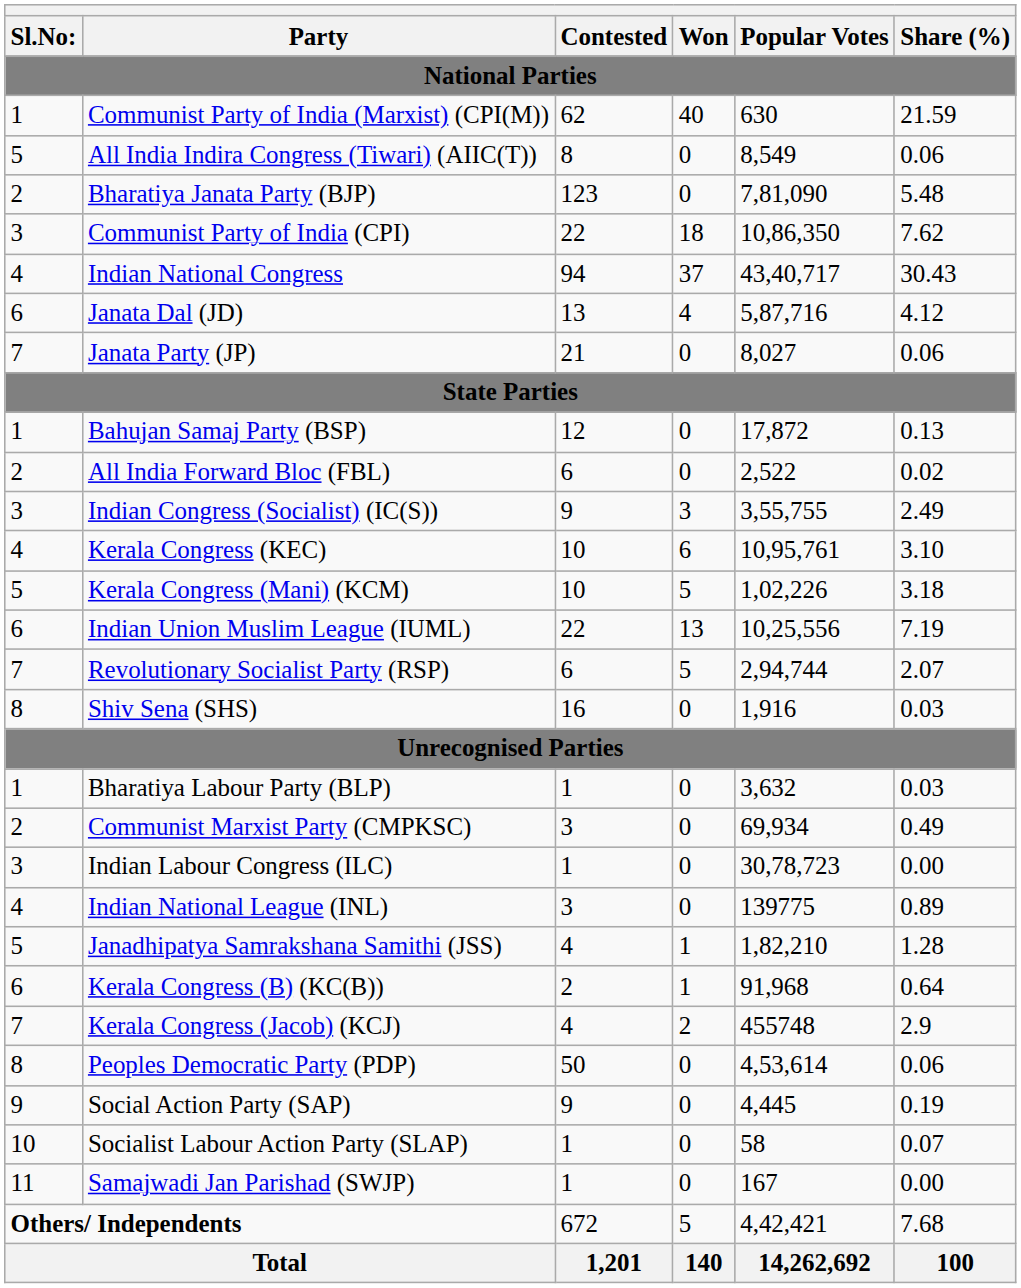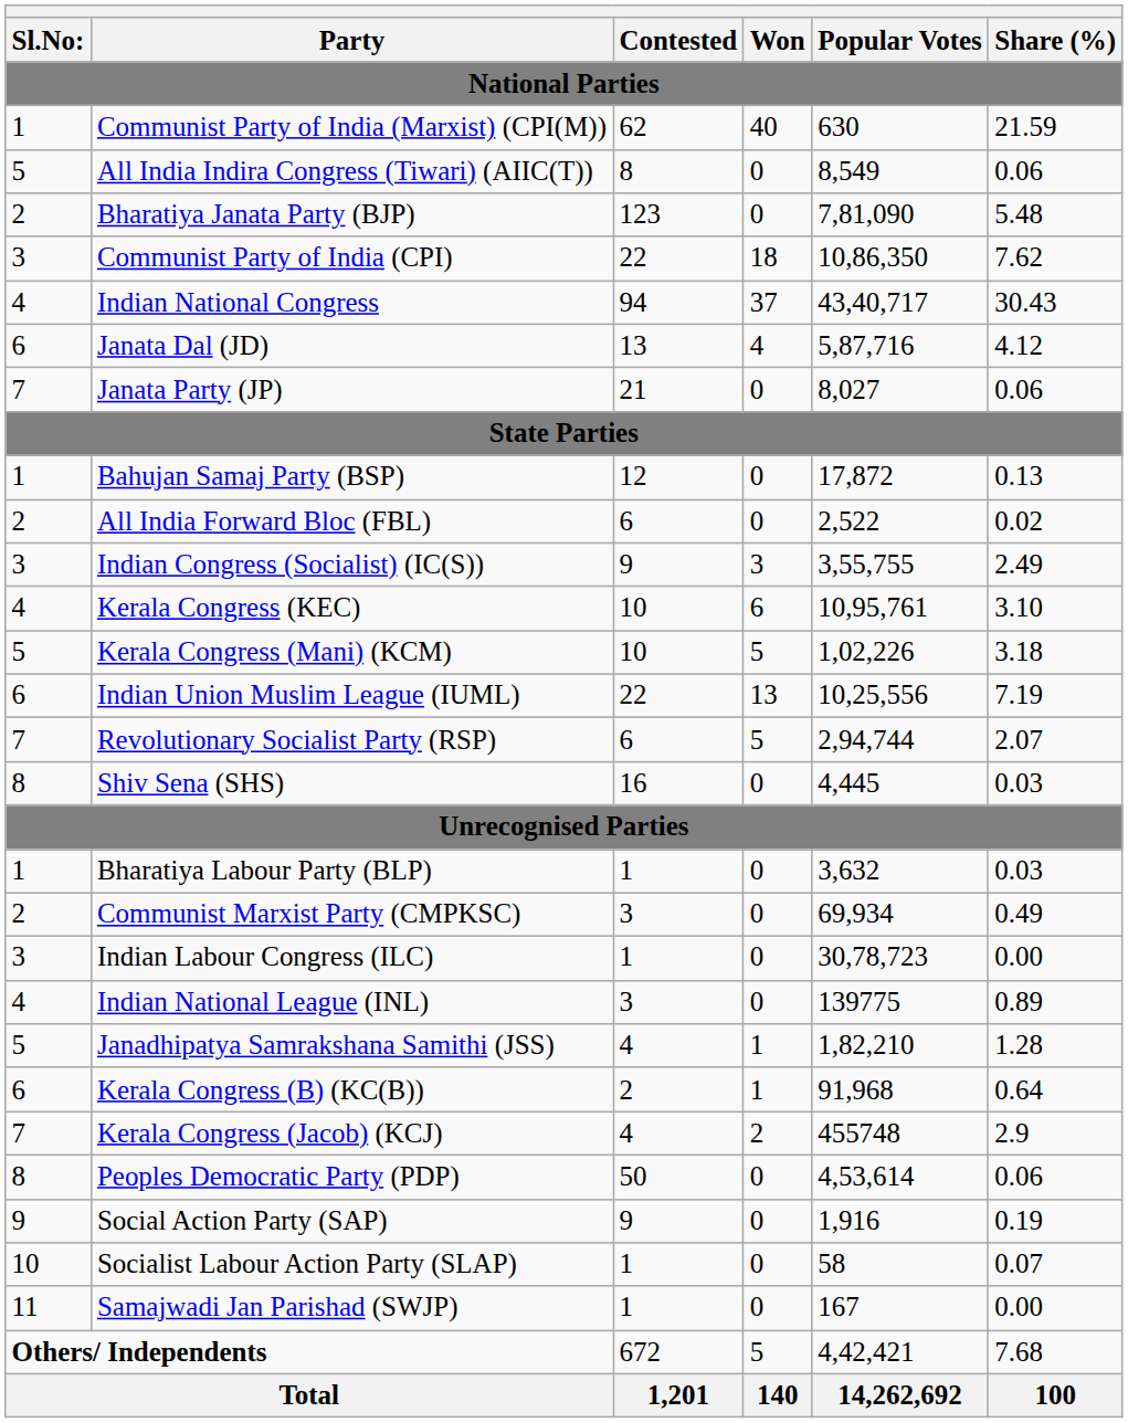 <table class="wikitable sortable">
 <tr>
 <th colspan=10></th>
 </tr>
 <tr>
 <th>Sl.No:</th>
 <th>Party</th>
 <th>Contested</th>
 <th>Won</th>
 <th>Popular Votes</th>
 <th>Share (%)</th>
 </tr>
 <tr>
 <td colspan="6" align="center" bgcolor="grey"><span><strong>National Parties</strong></span></td>
 </tr>
 <tr>
 <td>1</td>
 <td><a href='#'>Communist Party of India (Marxist)</a> (CPI(M))</td>
 <td>62</td>
 <td>40</td>
 <td>630</td>
 <td>21.59</td>
 </tr>
 <tr>
 <td>5</td>
 <td><a href='#'>All India Indira Congress (Tiwari)</a> (AIIC(T))</td>
 <td>8</td>
 <td>0</td>
 <td>8,549</td>
 <td>0.06</td>
 </tr>
 <tr>
 <td>2</td>
 <td><a href='#'>Bharatiya Janata Party</a> (BJP)</td>
 <td>123</td>
 <td>0</td>
 <td>7,81,090</td>
 <td>5.48</td>
 </tr>
 <tr>
 <td>3</td>
 <td><a href='#'>Communist Party of India</a> (CPI)</td>
 <td>22</td>
 <td>18</td>
 <td>10,86,350</td>
 <td>7.62</td>
 </tr>
 <tr>
 <td>4</td>
 <td><a href='#'>Indian National Congress</a></td>
 <td>94</td>
 <td>37</td>
 <td>43,40,717</td>
 <td>30.43</td>
 </tr>
 <tr>
 <td>6</td>
 <td><a href='#'>Janata Dal</a> (JD)</td>
 <td>13</td>
 <td>4</td>
 <td>5,87,716</td>
 <td>4.12</td>
 </tr>
 <tr>
 <td>7</td>
 <td><a href='#'>Janata Party</a> (JP)</td>
 <td>21</td>
 <td>0</td>
 <td>8,027</td>
 <td>0.06</td>
 </tr>
 <tr>
 <td colspan="6" align="center" bgcolor="grey"><span><strong>State Parties</strong></span></td>
 </tr>
 <tr>
 <td>1</td>
 <td><a href='#'>Bahujan Samaj Party</a> (BSP)</td>
 <td>12</td>
 <td>0</td>
 <td>17,872</td>
 <td>0.13</td>
 </tr>
 <tr>
 <td>2</td>
 <td><a href='#'>All India Forward Bloc</a> (FBL)</td>
 <td>6</td>
 <td>0</td>
 <td>2,522</td>
 <td>0.02</td>
 </tr>
 <tr>
 <td>3</td>
 <td><a href='#'>Indian Congress (Socialist)</a> (IC(S))</td>
 <td>9</td>
 <td>3</td>
 <td>3,55,755</td>
 <td>2.49</td>
 </tr>
 <tr>
 <td>4</td>
 <td><a href='#'>Kerala Congress</a> (KEC)</td>
 <td>10</td>
 <td>6</td>
 <td>10,95,761</td>
 <td>3.10</td>
 </tr>
 <tr>
 <td>5</td>
 <td><a href='#'>Kerala Congress (Mani)</a> (KCM)</td>
 <td>10</td>
 <td>5</td>
 <td>1,02,226</td>
 <td>3.18</td>
 </tr>
 <tr>
 <td>6</td>
 <td><a href='#'>Indian Union Muslim League</a>  (IUML)</td>
 <td>22</td>
 <td>13</td>
 <td>10,25,556</td>
 <td>7.19</td>
 </tr>
 <tr>
 <td>7</td>
 <td><a href='#'>Revolutionary Socialist Party</a>  (RSP)</td>
 <td>6</td>
 <td>5</td>
 <td>2,94,744</td>
 <td>2.07</td>
 </tr>
 <tr>
 <td>8</td>
 <td><a href='#'>Shiv Sena</a> (SHS)</td>
 <td>16</td>
 <td>0</td>
-<td>1,916</td>
+<td>4,445</td>
 <td>0.03</td>
 </tr>
 <tr>
 <td colspan="6" align="center" bgcolor="grey"><span><strong>Unrecognised Parties</strong></span></td>
 </tr>
 <tr>
 <td>1</td>
 <td>Bharatiya Labour Party (BLP)</td>
 <td>1</td>
 <td>0</td>
 <td>3,632</td>
 <td>0.03</td>
 </tr>
 <tr>
 <td>2</td>
 <td><a href='#'>Communist Marxist Party</a> (CMPKSC)</td>
 <td>3</td>
 <td>0</td>
 <td>69,934</td>
 <td>0.49</td>
 </tr>
 <tr>
 <td>3</td>
 <td>Indian Labour Congress (ILC)</td>
 <td>1</td>
 <td>0</td>
 <td>30,78,723</td>
 <td>0.00</td>
 </tr>
 <tr>
 <td>4</td>
 <td><a href='#'>Indian National League</a> (INL)</td>
 <td>3</td>
 <td>0</td>
 <td>139775</td>
 <td>0.89</td>
 </tr>
 <tr>
 <td>5</td>
 <td><a href='#'>Janadhipatya Samrakshana Samithi</a>  (JSS)</td>
 <td>4</td>
 <td>1</td>
 <td>1,82,210</td>
 <td>1.28</td>
 </tr>
 <tr>
 <td>6</td>
 <td><a href='#'>Kerala Congress (B)</a> (KC(B))</td>
 <td>2</td>
 <td>1</td>
 <td>91,968</td>
 <td>0.64</td>
 </tr>
 <tr>
 <td>7</td>
 <td><a href='#'>Kerala Congress (Jacob)</a> (KCJ)</td>
 <td>4</td>
 <td>2</td>
 <td>455748</td>
 <td>2.9</td>
 </tr>
 <tr>
 <td>8</td>
 <td><a href='#'>Peoples Democratic Party</a> (PDP)</td>
 <td>50</td>
 <td>0</td>
 <td>4,53,614</td>
 <td>0.06</td>
 </tr>
 <tr>
 <td>9</td>
 <td>Social Action Party (SAP)</td>
 <td>9</td>
 <td>0</td>
-<td>4,445</td>
+<td>1,916</td>
 <td>0.19</td>
 </tr>
 <tr>
 <td>10</td>
 <td>Socialist Labour Action Party (SLAP)</td>
 <td>1</td>
 <td>0</td>
 <td>58</td>
 <td>0.07</td>
 </tr>
 <tr>
 <td>11</td>
 <td><a href='#'>Samajwadi Jan Parishad</a> (SWJP)</td>
 <td>1</td>
 <td>0</td>
 <td>167</td>
 <td>0.00</td>
 </tr>
 <tr>
 <td colspan="2"><strong>Others/ Independents</strong></td>
 <td>672</td>
 <td>5</td>
 <td>4,42,421</td>
 <td>7.68</td>
 </tr>
 <tr>
 <th colspan="2"><strong>Total</strong></th>
 <th><strong>1,201</strong></th>
 <th><strong>140</strong></th>
 <th><strong>14,262,692</strong></th>
 <th><strong>100</strong></th>
 </tr>
 </table>
